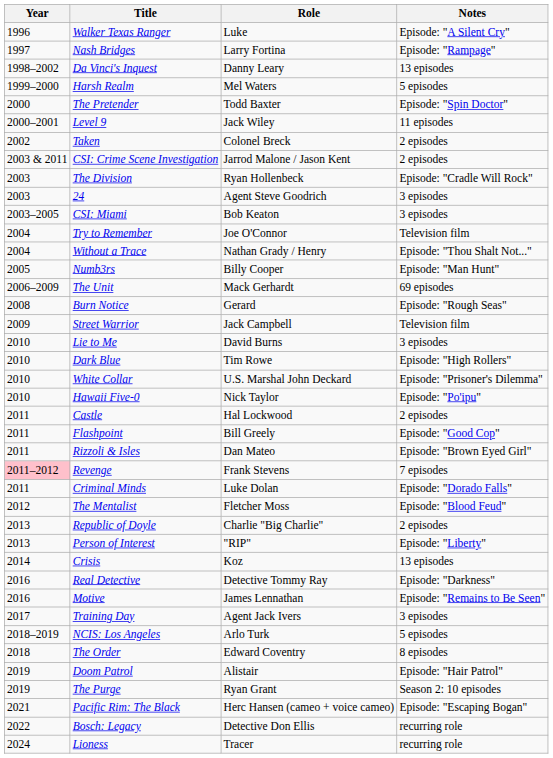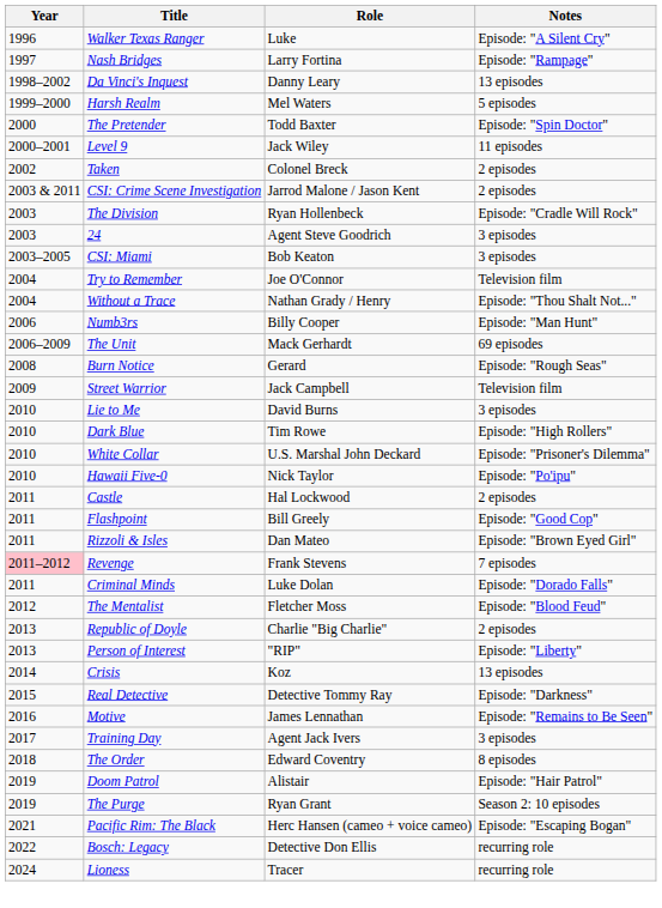 <table class="wikitable sortable">
 <tr>
 <th>Year</th>
 <th>Title</th>
 <th>Role</th>
 <th class="unsortable">Notes</th>
 </tr>
 <tr>
 <td>1996</td>
 <td><em><a href='#'>Walker Texas Ranger</a></em></td>
 <td>Luke</td>
 <td>Episode: "<a href='#'>A Silent Cry</a>"</td>
 </tr>
 <tr>
 <td>1997</td>
 <td><em><a href='#'>Nash Bridges</a></em></td>
 <td>Larry Fortina</td>
 <td>Episode: "<a href='#'>Rampage</a>"</td>
 </tr>
 <tr>
 <td>1998–2002</td>
 <td><em><a href='#'>Da Vinci's Inquest</a></em></td>
 <td>Danny Leary</td>
 <td>13 episodes</td>
 </tr>
 <tr>
 <td>1999–2000</td>
 <td><em><a href='#'>Harsh Realm</a></em></td>
 <td>Mel Waters</td>
 <td>5 episodes</td>
 </tr>
 <tr>
 <td>2000</td>
 <td><em><a href='#'>The Pretender</a></em></td>
 <td>Todd Baxter</td>
 <td>Episode: "<a href='#'>Spin Doctor</a>"</td>
 </tr>
 <tr>
 <td>2000–2001</td>
 <td><em><a href='#'>Level 9</a></em></td>
 <td>Jack Wiley</td>
 <td>11 episodes</td>
 </tr>
 <tr>
 <td>2002</td>
 <td><em><a href='#'>Taken</a></em></td>
 <td>Colonel Breck</td>
 <td>2 episodes</td>
 </tr>
 <tr>
 <td>2003 & 2011</td>
 <td><em><a href='#'>CSI: Crime Scene Investigation</a></em></td>
 <td>Jarrod Malone / Jason Kent</td>
 <td>2 episodes</td>
 </tr>
 <tr>
 <td>2003</td>
 <td><em><a href='#'>The Division</a></em></td>
 <td>Ryan Hollenbeck</td>
 <td>Episode: "Cradle Will Rock"</td>
 </tr>
 <tr>
 <td>2003</td>
 <td><em><a href='#'>24</a></em></td>
 <td>Agent Steve Goodrich</td>
 <td>3 episodes</td>
 </tr>
 <tr>
 <td>2003–2005</td>
 <td><em><a href='#'>CSI: Miami</a></em></td>
 <td>Bob Keaton</td>
 <td>3 episodes</td>
 </tr>
 <tr>
 <td>2004</td>
 <td><em><a href='#'>Try to Remember</a></em></td>
 <td>Joe O'Connor</td>
 <td>Television film</td>
 </tr>
 <tr>
 <td>2004</td>
 <td><em><a href='#'>Without a Trace</a></em></td>
 <td>Nathan Grady / Henry</td>
 <td>Episode: "Thou Shalt Not..."</td>
 </tr>
 <tr>
-<td>2005</td>
+<td>2006</td>
 <td><em><a href='#'>Numb3rs</a></em></td>
 <td>Billy Cooper</td>
 <td>Episode: "Man Hunt"</td>
 </tr>
 <tr>
 <td>2006–2009</td>
 <td><em><a href='#'>The Unit</a></em></td>
 <td>Mack Gerhardt</td>
 <td>69 episodes</td>
 </tr>
 <tr>
 <td>2008</td>
 <td><em><a href='#'>Burn Notice</a></em></td>
 <td>Gerard</td>
 <td>Episode: "Rough Seas"</td>
 </tr>
 <tr>
 <td>2009</td>
 <td><em><a href='#'>Street Warrior</a></em></td>
 <td>Jack Campbell</td>
 <td>Television film</td>
 </tr>
 <tr>
 <td>2010</td>
 <td><em><a href='#'>Lie to Me</a></em></td>
 <td>David Burns</td>
 <td>3 episodes</td>
 </tr>
 <tr>
 <td>2010</td>
 <td><em><a href='#'>Dark Blue</a></em></td>
 <td>Tim Rowe</td>
 <td>Episode: "High Rollers"</td>
 </tr>
 <tr>
 <td>2010</td>
 <td><em><a href='#'>White Collar</a></em></td>
 <td>U.S. Marshal John Deckard</td>
 <td>Episode: "Prisoner's Dilemma"</td>
 </tr>
 <tr>
 <td>2010</td>
 <td><em><a href='#'>Hawaii Five-0</a></em></td>
 <td>Nick Taylor</td>
 <td>Episode: "<a href='#'>Po'ipu</a>"</td>
 </tr>
 <tr>
 <td>2011</td>
 <td><em><a href='#'>Castle</a></em></td>
 <td>Hal Lockwood</td>
 <td>2 episodes</td>
 </tr>
 <tr>
 <td>2011</td>
 <td><em><a href='#'>Flashpoint</a></em></td>
 <td>Bill Greely</td>
 <td>Episode: "<a href='#'>Good Cop</a>"</td>
 </tr>
 <tr>
 <td>2011</td>
 <td><em><a href='#'>Rizzoli & Isles</a></em></td>
 <td>Dan Mateo</td>
 <td>Episode: "Brown Eyed Girl"</td>
 </tr>
 <tr>
 <td style="background: pink;">2011–2012</td>
 <td><em><a href='#'>Revenge</a></em></td>
 <td>Frank Stevens</td>
 <td>7 episodes</td>
 </tr>
 <tr>
 <td>2011</td>
 <td><em><a href='#'>Criminal Minds</a></em></td>
 <td>Luke Dolan</td>
 <td>Episode: "<a href='#'>Dorado Falls</a>"</td>
 </tr>
 <tr>
 <td>2012</td>
 <td><em><a href='#'>The Mentalist</a></em></td>
 <td>Fletcher Moss</td>
 <td>Episode: "<a href='#'>Blood Feud</a>"</td>
 </tr>
 <tr>
 <td>2013</td>
 <td><em><a href='#'>Republic of Doyle</a></em></td>
 <td>Charlie "Big Charlie"</td>
 <td>2 episodes</td>
 </tr>
 <tr>
 <td>2013</td>
 <td><em><a href='#'>Person of Interest</a></em></td>
 <td>"RIP"</td>
 <td>Episode: "<a href='#'>Liberty</a>"</td>
 </tr>
 <tr>
 <td>2014</td>
 <td><em><a href='#'>Crisis</a></em></td>
 <td>Koz</td>
 <td>13 episodes</td>
 </tr>
 <tr>
-<td>2016</td>
+<td>2015</td>
 <td><em><a href='#'>Real Detective</a></em></td>
 <td>Detective Tommy Ray</td>
 <td>Episode: "Darkness"</td>
 </tr>
 <tr>
 <td>2016</td>
 <td><em><a href='#'>Motive</a></em></td>
 <td>James Lennathan</td>
 <td>Episode: "<a href='#'>Remains to Be Seen</a>"</td>
 </tr>
 <tr>
 <td>2017</td>
 <td><em><a href='#'>Training Day</a></em></td>
 <td>Agent Jack Ivers</td>
 <td>3 episodes</td>
-</tr>
-<tr>
-<td>2018–2019</td>
-<td><em><a href='#'>NCIS: Los Angeles</a></em></td>
-<td>Arlo Turk</td>
-<td>5 episodes</td>
 </tr>
 <tr>
 <td>2018</td>
 <td><em><a href='#'>The Order</a></em></td>
 <td>Edward Coventry</td>
 <td>8 episodes</td>
 </tr>
 <tr>
 <td>2019</td>
 <td><em><a href='#'>Doom Patrol</a></em></td>
 <td>Alistair</td>
 <td>Episode: "Hair Patrol"</td>
 </tr>
 <tr>
 <td>2019</td>
 <td><em><a href='#'>The Purge</a></em></td>
 <td>Ryan Grant</td>
 <td>Season 2: 10 episodes</td>
 </tr>
 <tr>
 <td>2021</td>
 <td><em><a href='#'>Pacific Rim: The Black</a></em></td>
 <td>Herc Hansen (cameo + voice cameo)</td>
 <td>Episode: "Escaping Bogan"</td>
 </tr>
 <tr>
 <td>2022</td>
 <td><em><a href='#'>Bosch: Legacy</a></em></td>
 <td>Detective Don Ellis</td>
 <td>recurring role</td>
 </tr>
 <tr>
 <td>2024</td>
 <td><em><a href='#'>Lioness</a></em></td>
 <td>Tracer</td>
 <td>recurring role</td>
 </tr>
 </table>
